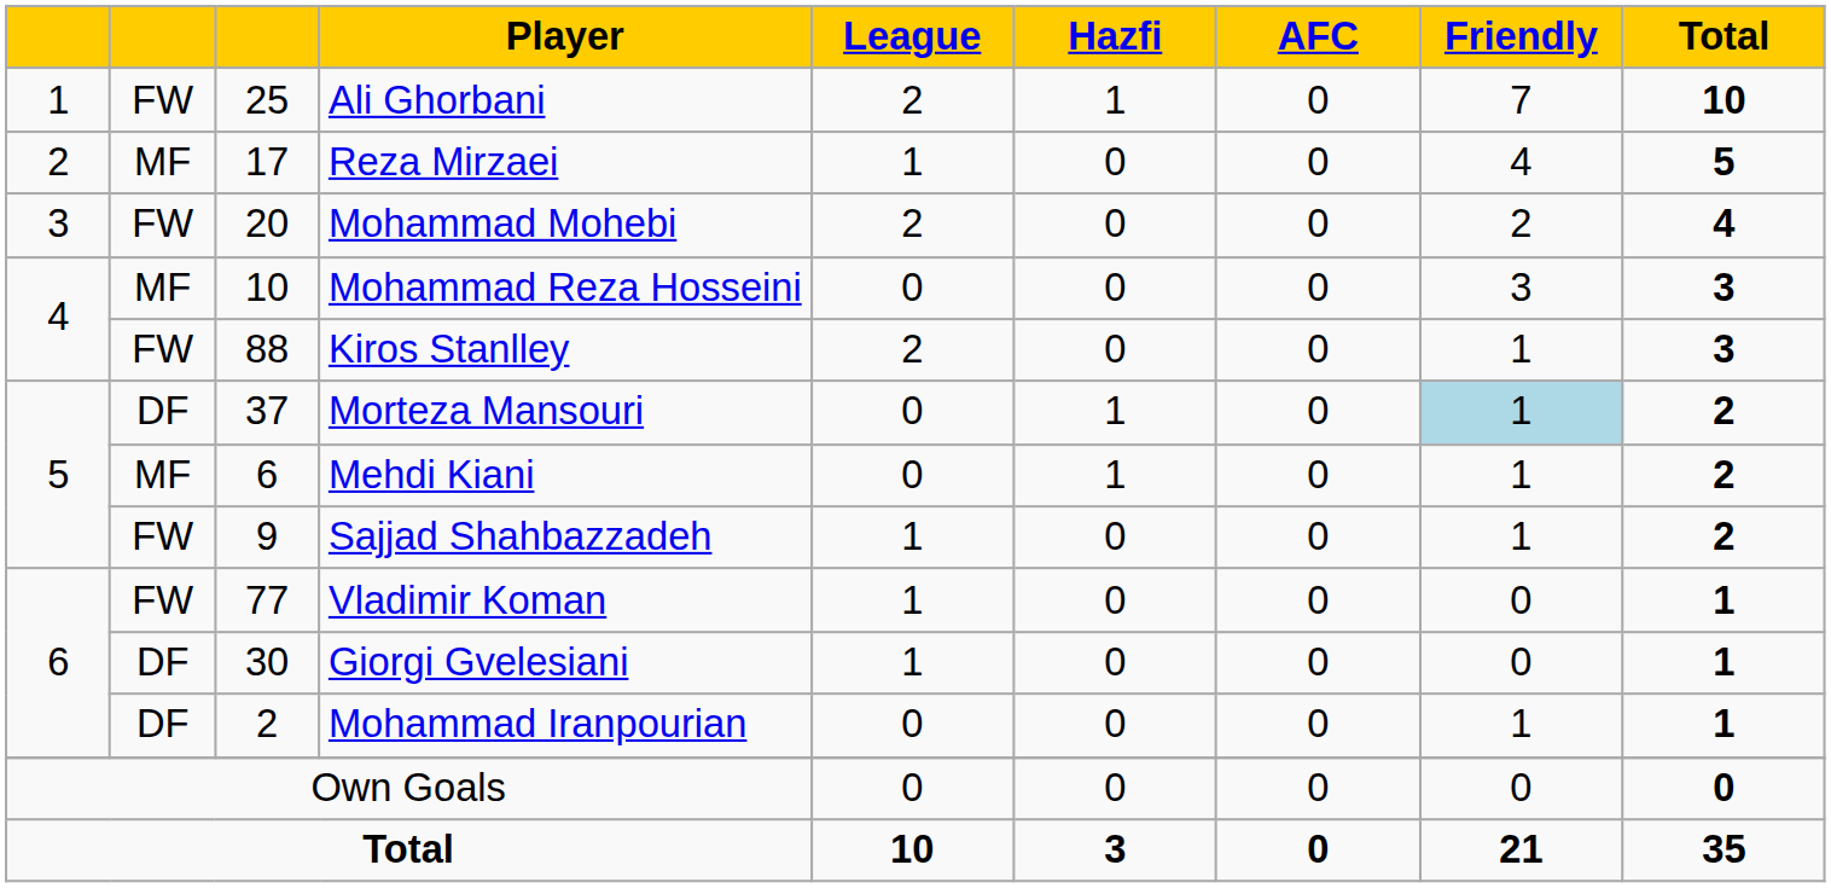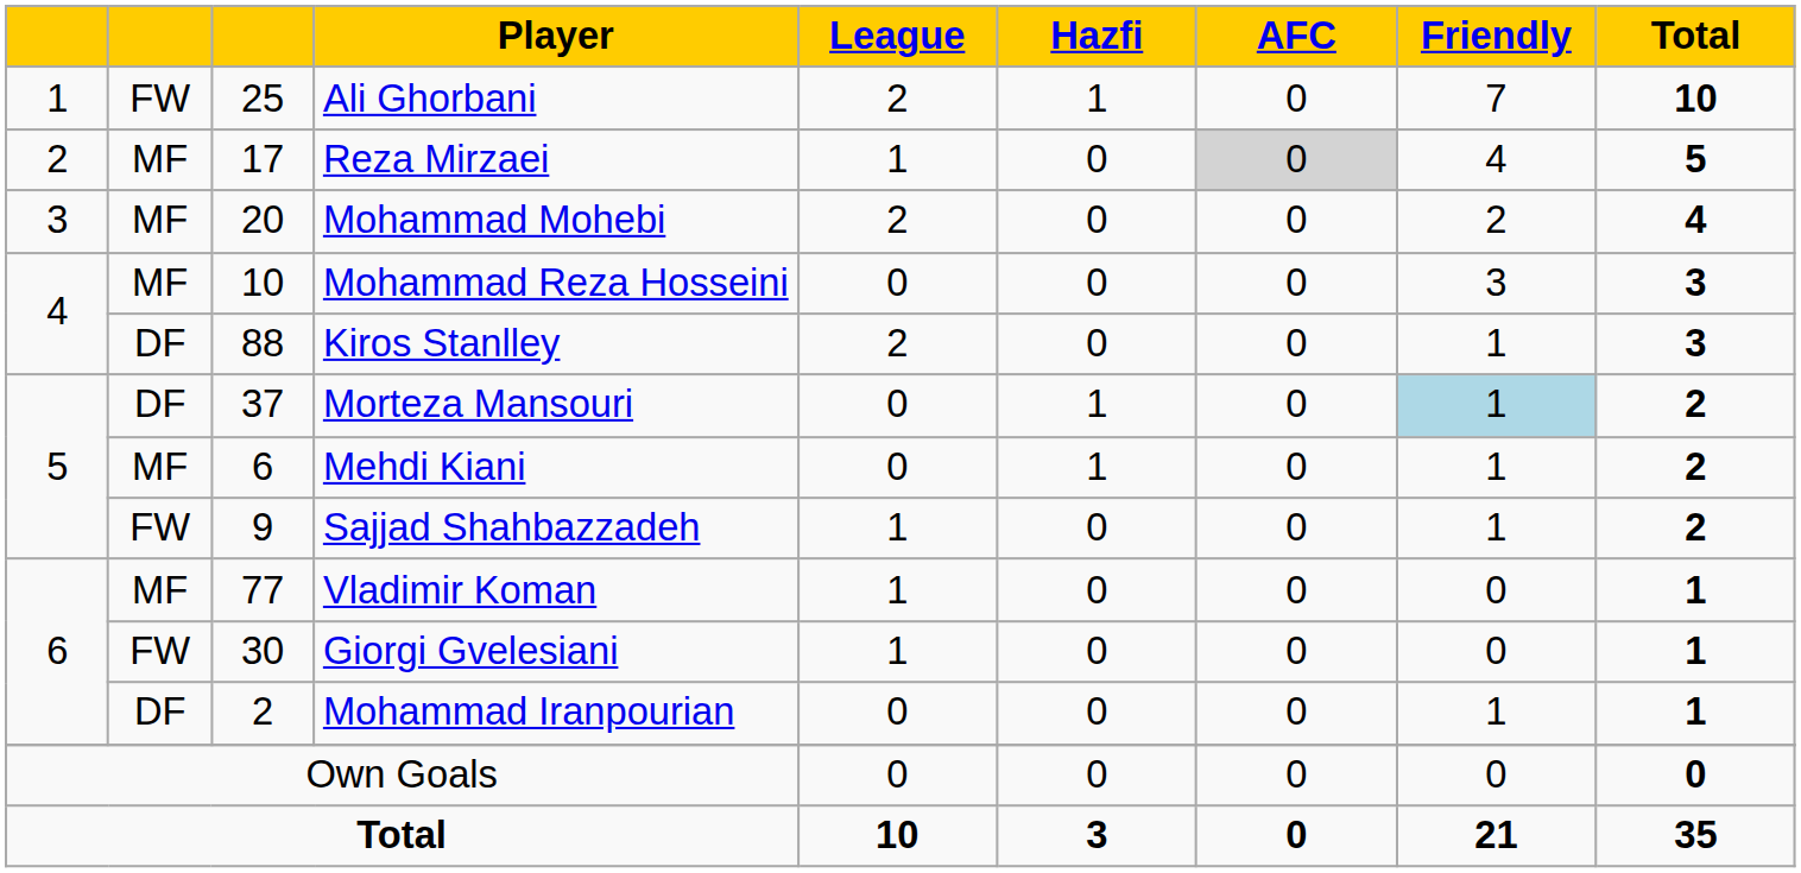 <table class="wikitable sortable" style="text-align:center">
 <tr>
 <th style="background:#ffcc00; color:black; width:35px;"></th>
 <th style="background:#ffcc00; color:black; width:35px;"></th>
 <th style="background:#ffcc00; color:black; width:35px;"></th>
 <th style="background:#ffcc00; color:black;">Player</th>
 <th style="background:#ffcc00; color:black; width:75px;"><a href='#'>League</a></th>
 <th style="background:#ffcc00; color:black; width:75px;"><a href='#'>Hazfi</a></th>
 <th style="background:#ffcc00; color:black; width:75px;"><a href='#'>AFC</a></th>
 <th style="background:#ffcc00; color:black; width:75px;"><a href='#'>Friendly</a></th>
 <th style="background:#ffcc00; color:black; width:75px;"><strong>Total</strong></th>
 </tr>
 <tr>
 <td>1</td>
 <td>FW</td>
 <td>25</td>
 <td align="left"> <a href='#'>Ali Ghorbani</a></td>
 <td>2</td>
 <td>1</td>
 <td>0</td>
 <td>7</td>
 <td><strong>10</strong></td>
 </tr>
 <tr>
 <td>2</td>
 <td>MF</td>
 <td>17</td>
 <td align="left"> <a href='#'>Reza Mirzaei</a></td>
 <td>1</td>
 <td>0</td>
-<td>0</td>
+<td style="background: lightgrey;">0</td>
 <td>4</td>
 <td><strong>5</strong></td>
 </tr>
 <tr>
 <td>3</td>
-<td>FW</td>
+<td>MF</td>
 <td>20</td>
 <td align="left"> <a href='#'>Mohammad Mohebi</a></td>
 <td>2</td>
 <td>0</td>
 <td>0</td>
 <td>2</td>
 <td><strong>4</strong></td>
 </tr>
 <tr>
 <td rowspan=2>4</td>
 <td>MF</td>
 <td>10</td>
 <td align="left"> <a href='#'>Mohammad Reza Hosseini</a></td>
 <td>0</td>
 <td>0</td>
 <td>0</td>
 <td>3</td>
 <td><strong>3</strong></td>
 </tr>
 <tr>
-<td>FW</td>
+<td>DF</td>
 <td>88</td>
 <td align="left"> <a href='#'>Kiros Stanlley</a></td>
 <td>2</td>
 <td>0</td>
 <td>0</td>
 <td>1</td>
 <td><strong>3</strong></td>
 </tr>
 <tr>
 <td rowspan=3>5</td>
 <td>DF</td>
 <td>37</td>
 <td align="left"> <a href='#'>Morteza Mansouri</a></td>
 <td>0</td>
 <td>1</td>
 <td>0</td>
 <td style="background: lightblue;">1</td>
 <td><strong>2</strong></td>
 </tr>
 <tr>
 <td>MF</td>
 <td>6</td>
 <td align="left"> <a href='#'>Mehdi Kiani</a></td>
 <td>0</td>
 <td>1</td>
 <td>0</td>
 <td>1</td>
 <td><strong>2</strong></td>
 </tr>
 <tr>
 <td>FW</td>
 <td>9</td>
 <td align="left"> <a href='#'>Sajjad Shahbazzadeh</a></td>
 <td>1</td>
 <td>0</td>
 <td>0</td>
 <td>1</td>
 <td><strong>2</strong></td>
 </tr>
 <tr>
 <td rowspan=3>6</td>
-<td>FW</td>
+<td>MF</td>
 <td>77</td>
 <td align="left"> <a href='#'>Vladimir Koman</a></td>
 <td>1</td>
 <td>0</td>
 <td>0</td>
 <td>0</td>
 <td><strong>1</strong></td>
 </tr>
 <tr>
-<td>DF</td>
+<td>FW</td>
 <td>30</td>
 <td align="left"> <a href='#'>Giorgi Gvelesiani</a></td>
 <td>1</td>
 <td>0</td>
 <td>0</td>
 <td>0</td>
 <td><strong>1</strong></td>
 </tr>
 <tr>
 <td>DF</td>
 <td>2</td>
 <td align="left"> <a href='#'>Mohammad Iranpourian</a></td>
 <td>0</td>
 <td>0</td>
 <td>0</td>
 <td>1</td>
 <td><strong>1</strong></td>
 </tr>
 <tr>
 </tr>
 <tr class="sortbottom">
 <td colspan="4">Own Goals</td>
 <td>0</td>
 <td>0</td>
 <td>0</td>
 <td>0</td>
 <td><strong>0</strong></td>
 </tr>
 <tr class="sortbottom">
 <td colspan="4"><strong>Total</strong></td>
 <td><strong>10</strong></td>
 <td><strong>3</strong></td>
 <td><strong>0</strong></td>
 <td><strong>21</strong></td>
 <td><strong>35</strong></td>
 </tr>
 </table>
